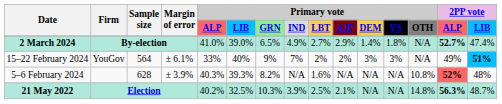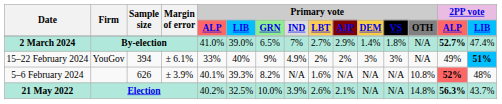 <table class="nowrap wikitable tpl-blanktable" style=text-align:center;font-size:90%>
 <tr>
 <th rowspan=2>Date</th>
 <th rowspan=2>Firm</th>
 <th rowspan=2>Sample<br>size</th>
 <th rowspan=2>Margin<br>of error</th>
 <th colspan=9 class=unsortable style=background:#ccc>Primary vote</th>
 <th colspan=2 class=unsortable style=background:#ebbce3><a href='#'>2PP vote</a></th>
 </tr>
 <tr>
 <th style=background:#f66><a href='#'>ALP</a></th>
 <th style=background:#00bfff><a href='#'>LIB</a></th>
 <th style=background:#90ee90><a href='#'>GRN</a></th>
 <th style=background:#DCDCDC><a href='#'>IND</a></th>
 <th style=background:#FCCD53><a href='#'>LBT</a></th>
 <th style=background:maroon><a href='#'>AJP</a></th>
 <th style=background:#F7CF46><a href='#'>DEM</a></th>
 <th style=background:black><a href='#'>VS</a></th>
 <th style=background:gray>OTH</th>
 <th style=background:#f66><a href='#'>ALP</a></th>
 <th style=background:#00bfff><a href='#'>LIB</a></th>
 </tr>
 <tr>
 </tr>
 <tr style=background:#b0e9db>
 <td style=text-align:center data-sort-value=21-May-2022><strong>2 March 2024</strong></td>
 <td colspan=3 style=text-align:center><strong>By-election</strong></td>
 <td>41.0%</td>
 <td>39.0%</td>
 <td>6.5%</td>
-<td>4.9%</td>
+<td>7%</td>
 <td>2.7%</td>
 <td>2.9%</td>
 <td>1.4%</td>
 <td>1.8%</td>
 <td>N/A</td>
 <td><strong>52.7%</strong></td>
 <td>47.4%</td>
 </tr>
 <tr>
 <td>15–22 February 2024</td>
 <td style="text-align:left;">YouGov</td>
-<td>564</td>
+<td>394</td>
 <td>± 6.1%</td>
 <td>33%</td>
 <td>40%</td>
 <td>9%</td>
-<td>7%</td>
+<td>4.9%</td>
 <td>2%</td>
 <td>2%</td>
 <td>3%</td>
 <td>3%</td>
 <td>N/A</td>
 <td>49%</td>
 <th style=background:#00bfff><strong>51%</strong></th>
 </tr>
 <tr>
 <td>5–6 February 2024</td>
 <td style="text-align:left;"></td>
-<td>628</td>
+<td>626</td>
 <td>± 3.9%</td>
-<td>40.3%</td>
+<td>40.1%</td>
 <td>39.3%</td>
 <td>8.2%</td>
 <td>N/A</td>
 <td>1.6%</td>
 <td>N/A</td>
 <td>N/A</td>
 <td>N/A</td>
 <td>10.8%</td>
 <th style=background:#f66><strong>52%</strong></th>
 <td>48%</td>
 </tr>
 <tr style=background:#b0e9db>
 <td style=text-align:center data-sort-value=21-May-2022><strong>21 May 2022</strong></td>
 <td colspan=3 style=text-align:center><strong><a href='#'>Election</a></strong></td>
 <td>40.2%</td>
 <td>32.5%</td>
-<td>10.3%</td>
+<td>10.0%</td>
 <td>3.9%</td>
-<td>2.5%</td>
+<td>2.6%</td>
 <td>2.1%</td>
 <td>N/A</td>
 <td>N/A</td>
 <td>14.8%</td>
 <td><strong>56.3%</strong></td>
-<td>48.7%</td>
+<td>43.7%</td>
 </tr>
 </table>
